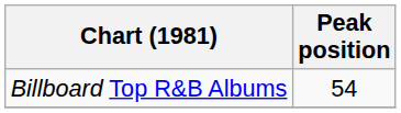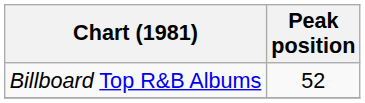 <table class="wikitable" style="text-align:center;">
 <tr>
 <th>Chart (1981)</th>
 <th>Peak<br>position</th>
 </tr>
 <tr>
 <td><em>Billboard</em> <a href='#'>Top R&B Albums</a></td>
-<td>54</td>
+<td>52</td>
 </tr>
 <tr>
 </tr>
 </table>
